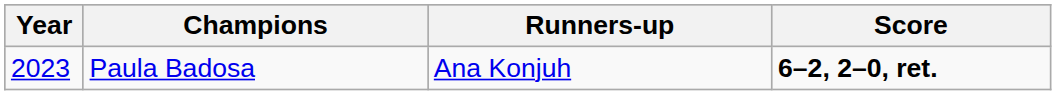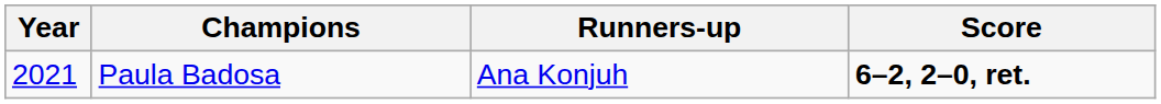 <table class="wikitable">
 <tr>
 <th style="width:40px">Year</th>
 <th style="width:200px">Champions</th>
 <th style="width:200px">Runners-up</th>
 <th style="width:160px" class="unsortable">Score</th>
 </tr>
 <tr>
-<td><a href='#'>2023</a></td>
+<td><a href='#'>2021</a></td>
 <td> <a href='#'>Paula Badosa</a></td>
 <td> <a href='#'>Ana Konjuh</a></td>
 <td><strong>6–2, 2–0, ret.</strong></td>
 </tr>
 </table>
